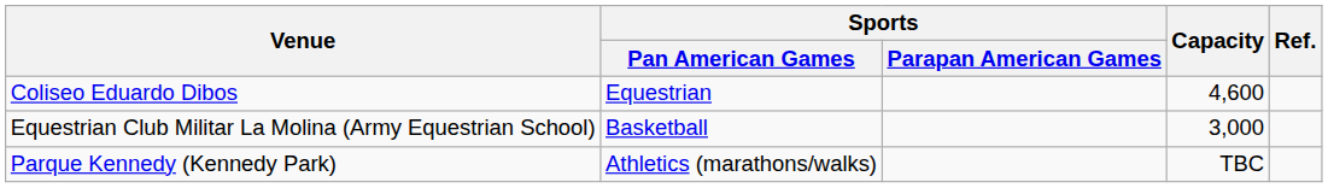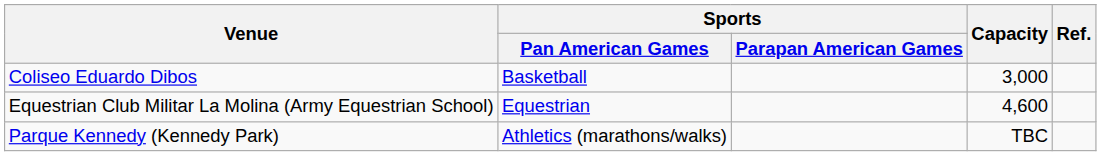 <table class="wikitable sortable">
 <tr>
 <th rowspan="2">Venue</th>
 <th colspan="2" class="unsortable">Sports</th>
 <th rowspan="2">Capacity</th>
 <th rowspan="2" class="unsortable">Ref.</th>
 </tr>
 <tr>
 <th><a href='#'>Pan American Games</a></th>
 <th><a href='#'>Parapan American Games</a></th>
 </tr>
 <tr>
 <td><a href='#'>Coliseo Eduardo Dibos</a></td>
-<td><a href='#'>Equestrian</a></td>
+<td><a href='#'>Basketball</a></td>
 <td></td>
-<td align="right">4,600</td>
+<td align="right">3,000</td>
 <td align=center></td>
 </tr>
 <tr>
 <td>Equestrian Club Militar La Molina (Army Equestrian School)</td>
-<td><a href='#'>Basketball</a></td>
+<td><a href='#'>Equestrian</a></td>
 <td></td>
-<td align="right">3,000</td>
+<td align="right">4,600</td>
 <td align=center></td>
 </tr>
 <tr>
 <td><a href='#'>Parque Kennedy</a> (Kennedy Park)</td>
 <td><a href='#'>Athletics</a> (marathons/walks)</td>
 <td></td>
 <td align="right">TBC</td>
 <td align=center></td>
 </tr>
 </table>
